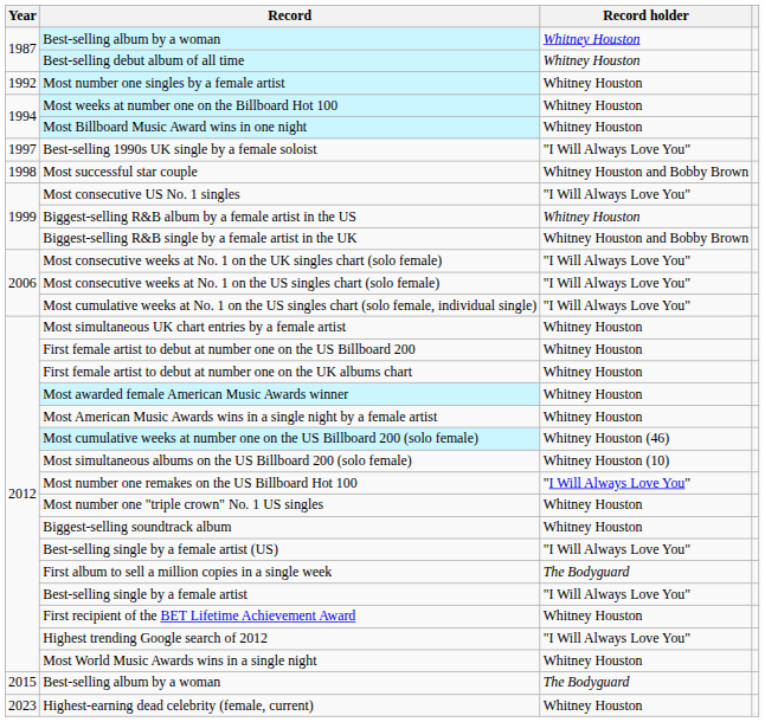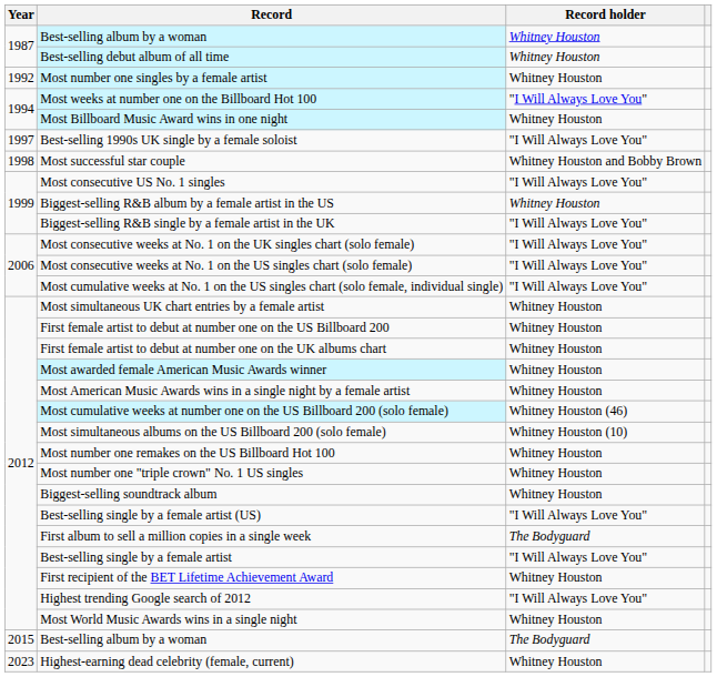 <table class="wikitable sortable plainrowheaders">
 <tr style="background:#ccc; text-align:center;">
 <th scope="col">Year</th>
 <th scope="col">Record</th>
 <th scope="col">Record holder</th>
 <th scope="col" class="unsortable"></th>
 </tr>
 <tr>
 <td rowspan="2" style="text-align:center;">1987</td>
 <td style="background-color:#CCF6FF"> Best-selling album by a woman</td>
 <td><em><a href='#'>Whitney Houston</a></em></td>
 <td></td>
 </tr>
 <tr>
 <td style="background-color:#CCF6FF"> Best-selling debut album of all time</td>
 <td><em>Whitney Houston</em></td>
 <td></td>
 </tr>
 <tr>
 <td style="text-align:center;">1992</td>
 <td style="background-color:#CCF6FF"> Most number one singles by a female artist</td>
 <td>Whitney Houston</td>
 <td></td>
 </tr>
 <tr>
 <td rowspan="2" style="text-align:center;">1994</td>
 <td style="background-color:#CCF6FF"> Most weeks at number one on the Billboard Hot 100</td>
-<td>Whitney Houston</td>
+<td>"<a href='#'>I Will Always Love You</a>"</td>
 <td></td>
 </tr>
 <tr>
 <td style="background-color:#CCF6FF"> Most Billboard Music Award wins in one night</td>
 <td>Whitney Houston</td>
 </tr>
 <tr>
 <td style="text-align:center;">1997</td>
 <td>Best-selling 1990s UK single by a female soloist</td>
 <td>"I Will Always Love You"</td>
 <td></td>
 </tr>
 <tr>
 <td style="text-align:center;">1998</td>
 <td>Most successful star couple</td>
 <td>Whitney Houston and Bobby Brown</td>
 <td></td>
 </tr>
 <tr>
 <td rowspan="3" style="text-align:center;">1999</td>
 <td>Most consecutive US No. 1 singles</td>
 <td>"I Will Always Love You"</td>
 <td></td>
 </tr>
 <tr>
 <td>Biggest-selling R&B album by a female artist in the US</td>
 <td><em>Whitney Houston</em></td>
 <td></td>
 </tr>
 <tr>
 <td>Biggest-selling R&B single by a female artist in the UK</td>
-<td>Whitney Houston and Bobby Brown</td>
+<td>"I Will Always Love You"</td>
 <td></td>
 </tr>
 <tr>
 <td rowspan="3" style="text-align:center;">2006</td>
 <td>Most consecutive weeks at No. 1 on the UK singles chart (solo female)</td>
 <td>"I Will Always Love You"</td>
 <td></td>
 </tr>
 <tr>
 <td>Most consecutive weeks at No. 1 on the US singles chart (solo female)</td>
 <td>"I Will Always Love You"</td>
 <td></td>
 </tr>
 <tr>
 <td>Most cumulative weeks at No. 1 on the US singles chart (solo female, individual single)</td>
 <td>"I Will Always Love You"</td>
 <td></td>
 </tr>
 <tr>
 <td rowspan="16" style="text-align:center;">2012</td>
 <td>Most simultaneous UK chart entries by a female artist</td>
 <td>Whitney Houston</td>
 <td></td>
 </tr>
 <tr>
 <td>First female artist to debut at number one on the US Billboard 200</td>
 <td>Whitney Houston</td>
 <td></td>
 </tr>
 <tr>
 <td>First female artist to debut at number one on the UK albums chart</td>
 <td>Whitney Houston</td>
 <td></td>
 </tr>
 <tr>
 <td style="background-color:#CCF6FF"> Most awarded female American Music Awards winner</td>
 <td>Whitney Houston</td>
 <td></td>
 </tr>
 <tr>
 <td>Most American Music Awards wins in a single night by a female artist</td>
 <td>Whitney Houston</td>
 <td></td>
 </tr>
 <tr>
 <td style="background-color:#CCF6FF"> Most cumulative weeks at number one on the US Billboard 200 (solo female)</td>
 <td>Whitney Houston (46)</td>
 <td></td>
 </tr>
 <tr>
 <td>Most simultaneous albums on the US Billboard 200 (solo female)</td>
 <td>Whitney Houston (10)</td>
 <td></td>
 </tr>
 <tr>
 <td>Most number one remakes on the US Billboard Hot 100</td>
-<td>"<a href='#'>I Will Always Love You</a>"</td>
+<td>Whitney Houston</td>
 <td></td>
 </tr>
 <tr>
 <td>Most number one "triple crown" No. 1 US singles</td>
 <td>Whitney Houston</td>
 <td></td>
 </tr>
 <tr>
 <td>Biggest-selling soundtrack album</td>
 <td>Whitney Houston</td>
 <td></td>
 </tr>
 <tr>
 <td>Best-selling single by a female artist (US)</td>
 <td>"I Will Always Love You"</td>
 <td></td>
 </tr>
 <tr>
 <td>First album to sell a million copies in a single week</td>
 <td><em>The Bodyguard</em></td>
 <td></td>
 </tr>
 <tr>
 <td>Best-selling single by a female artist</td>
 <td>"I Will Always Love You"</td>
 <td></td>
 </tr>
 <tr>
 <td>First recipient of the <a href='#'>BET Lifetime Achievement Award</a></td>
 <td>Whitney Houston</td>
 <td></td>
 </tr>
 <tr>
 <td>Highest trending Google search of 2012</td>
 <td>"I Will Always Love You"</td>
 <td></td>
 </tr>
 <tr>
 <td>Most World Music Awards wins in a single night</td>
 <td>Whitney Houston</td>
 <td></td>
 </tr>
 <tr>
 <td rowspan="1" style="text-align:center;">2015</td>
 <td>Best-selling album by a woman</td>
 <td><em>The Bodyguard</em></td>
 <td></td>
 </tr>
 <tr>
 <td rowspan="1" style="text-align:center;">2023</td>
 <td>Highest-earning dead celebrity (female, current)</td>
 <td>Whitney Houston</td>
 <td></td>
 </tr>
 </table>
